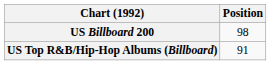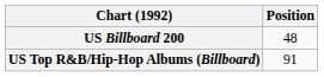 <table class="wikitable sortable plainrowheaders" style="text-align:center">
 <tr>
 <th scope="col">Chart (1992)</th>
 <th scope="col">Position</th>
 </tr>
 <tr>
 <th scope="row">US <em>Billboard</em> 200</th>
-<td>98</td>
+<td>48</td>
 </tr>
 <tr>
 <th scope="row">US Top R&B/Hip-Hop Albums (<em>Billboard</em>)</th>
 <td>91</td>
 </tr>
 </table>
